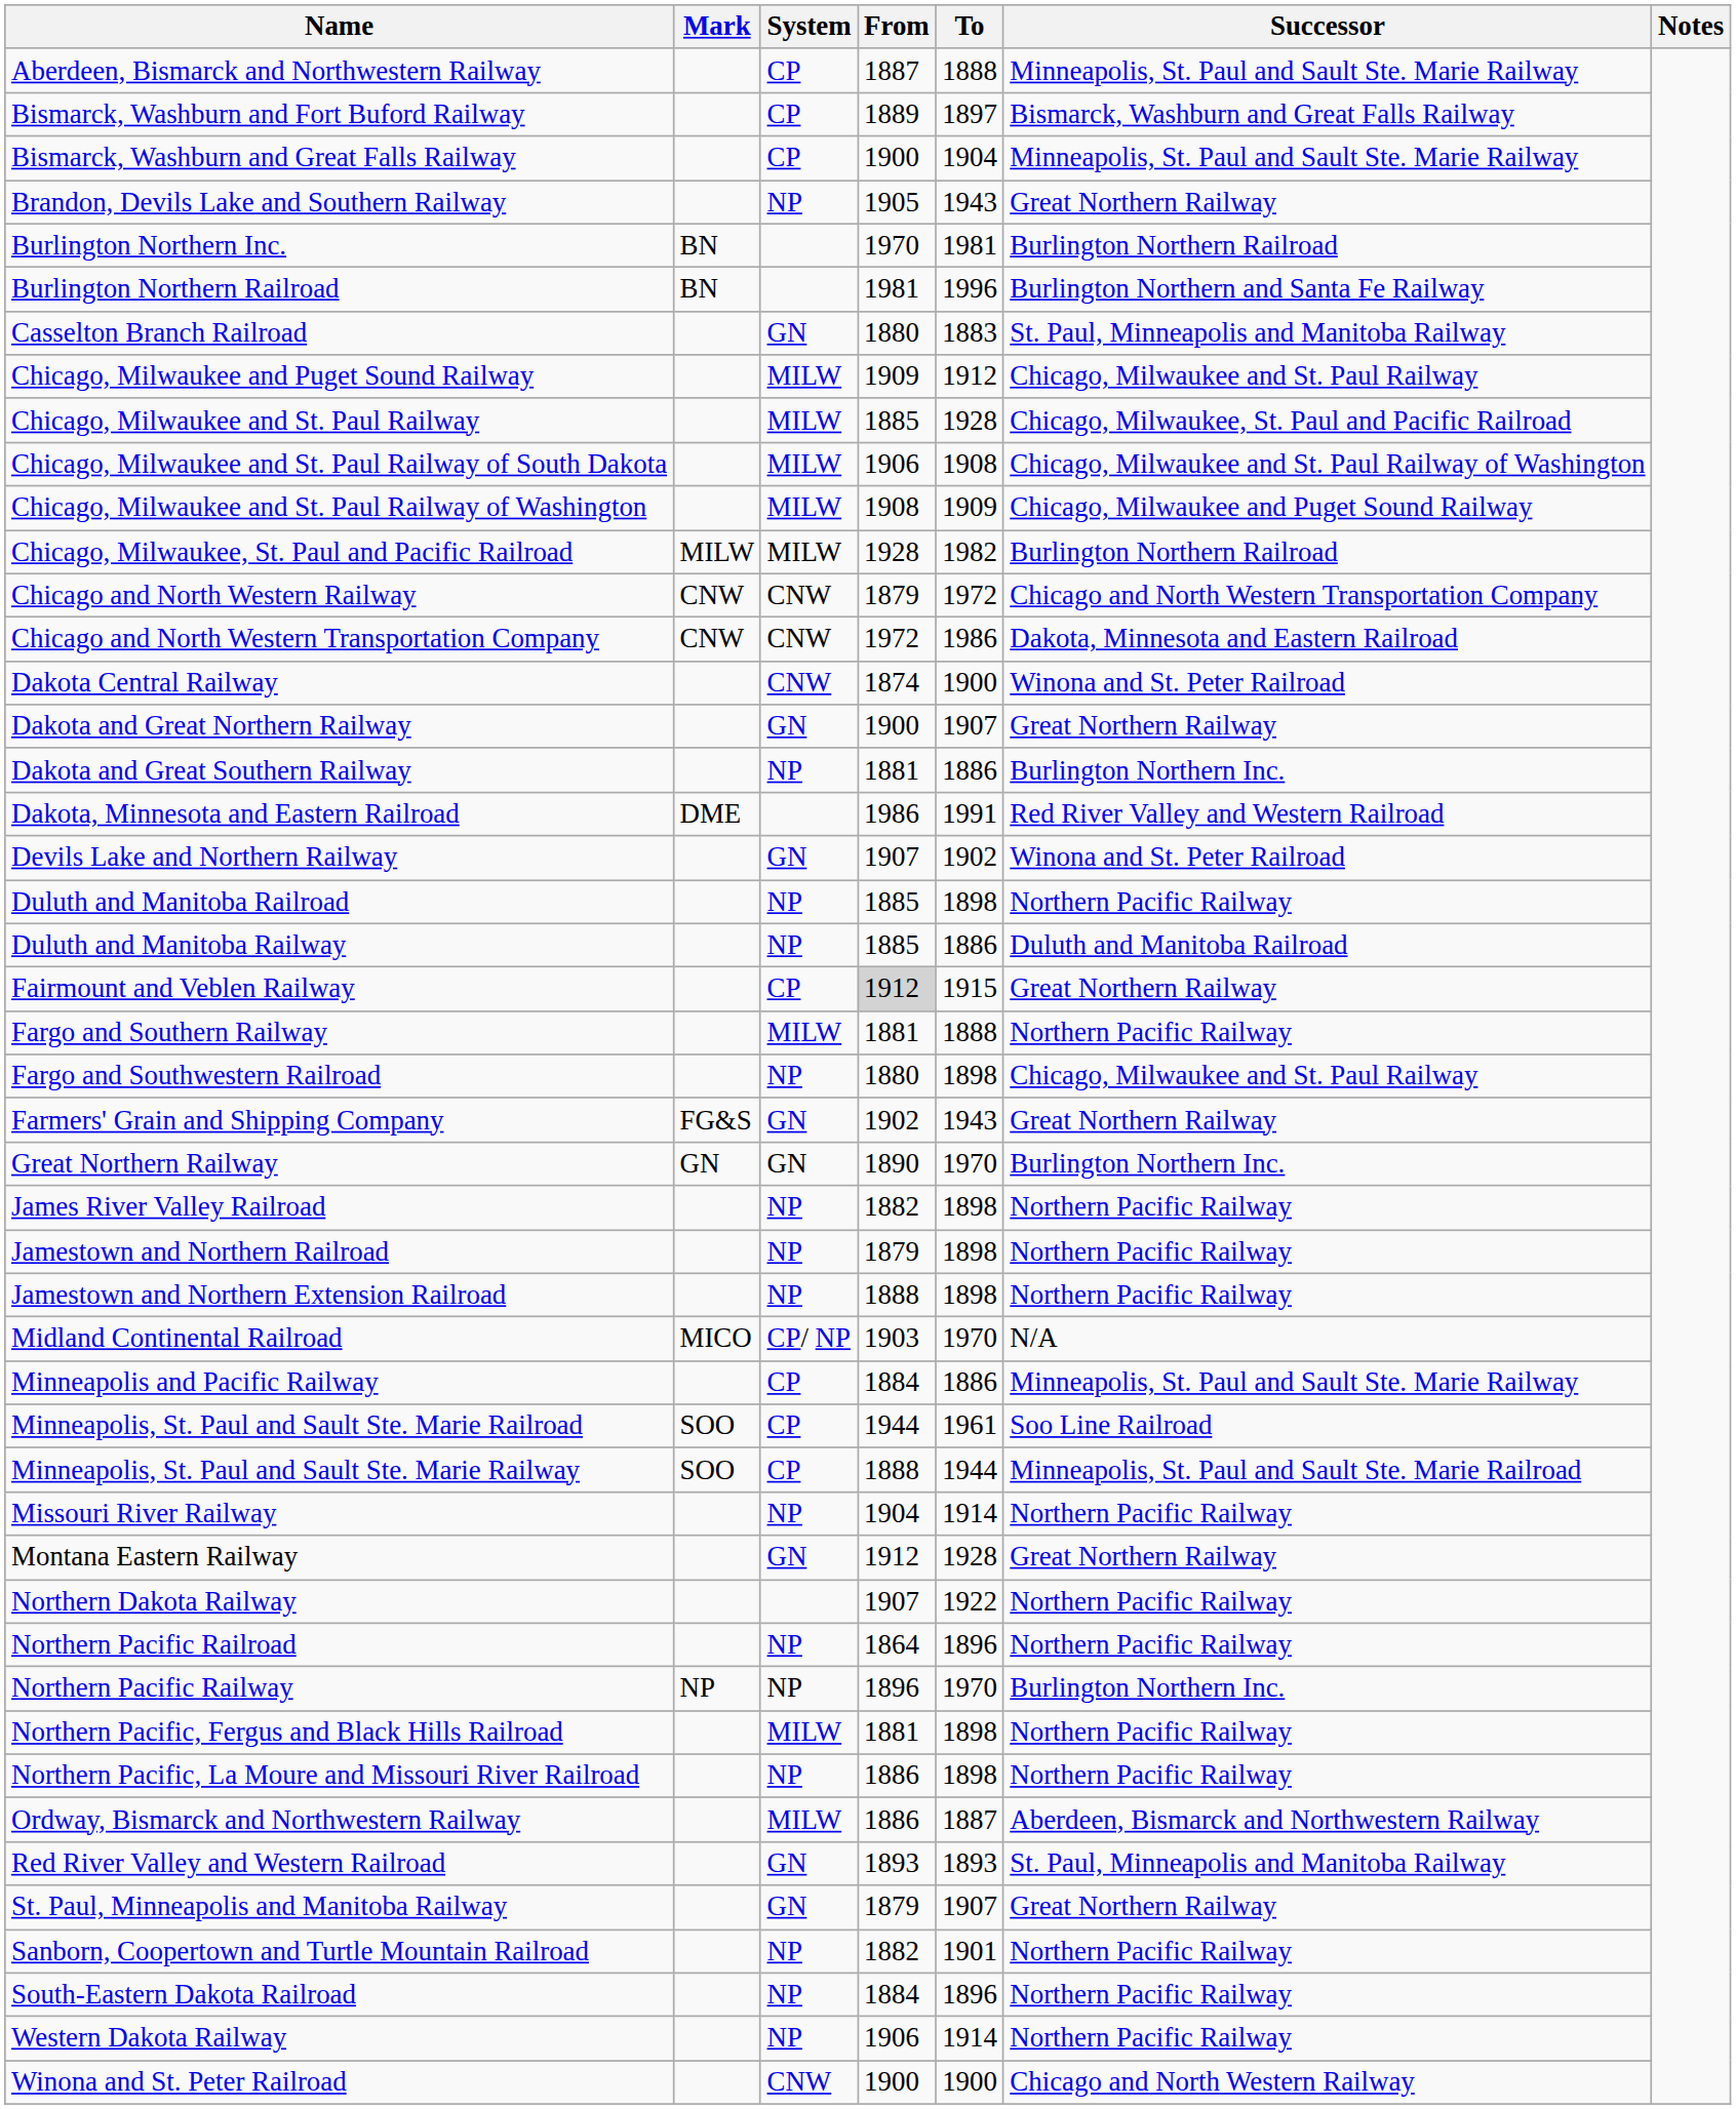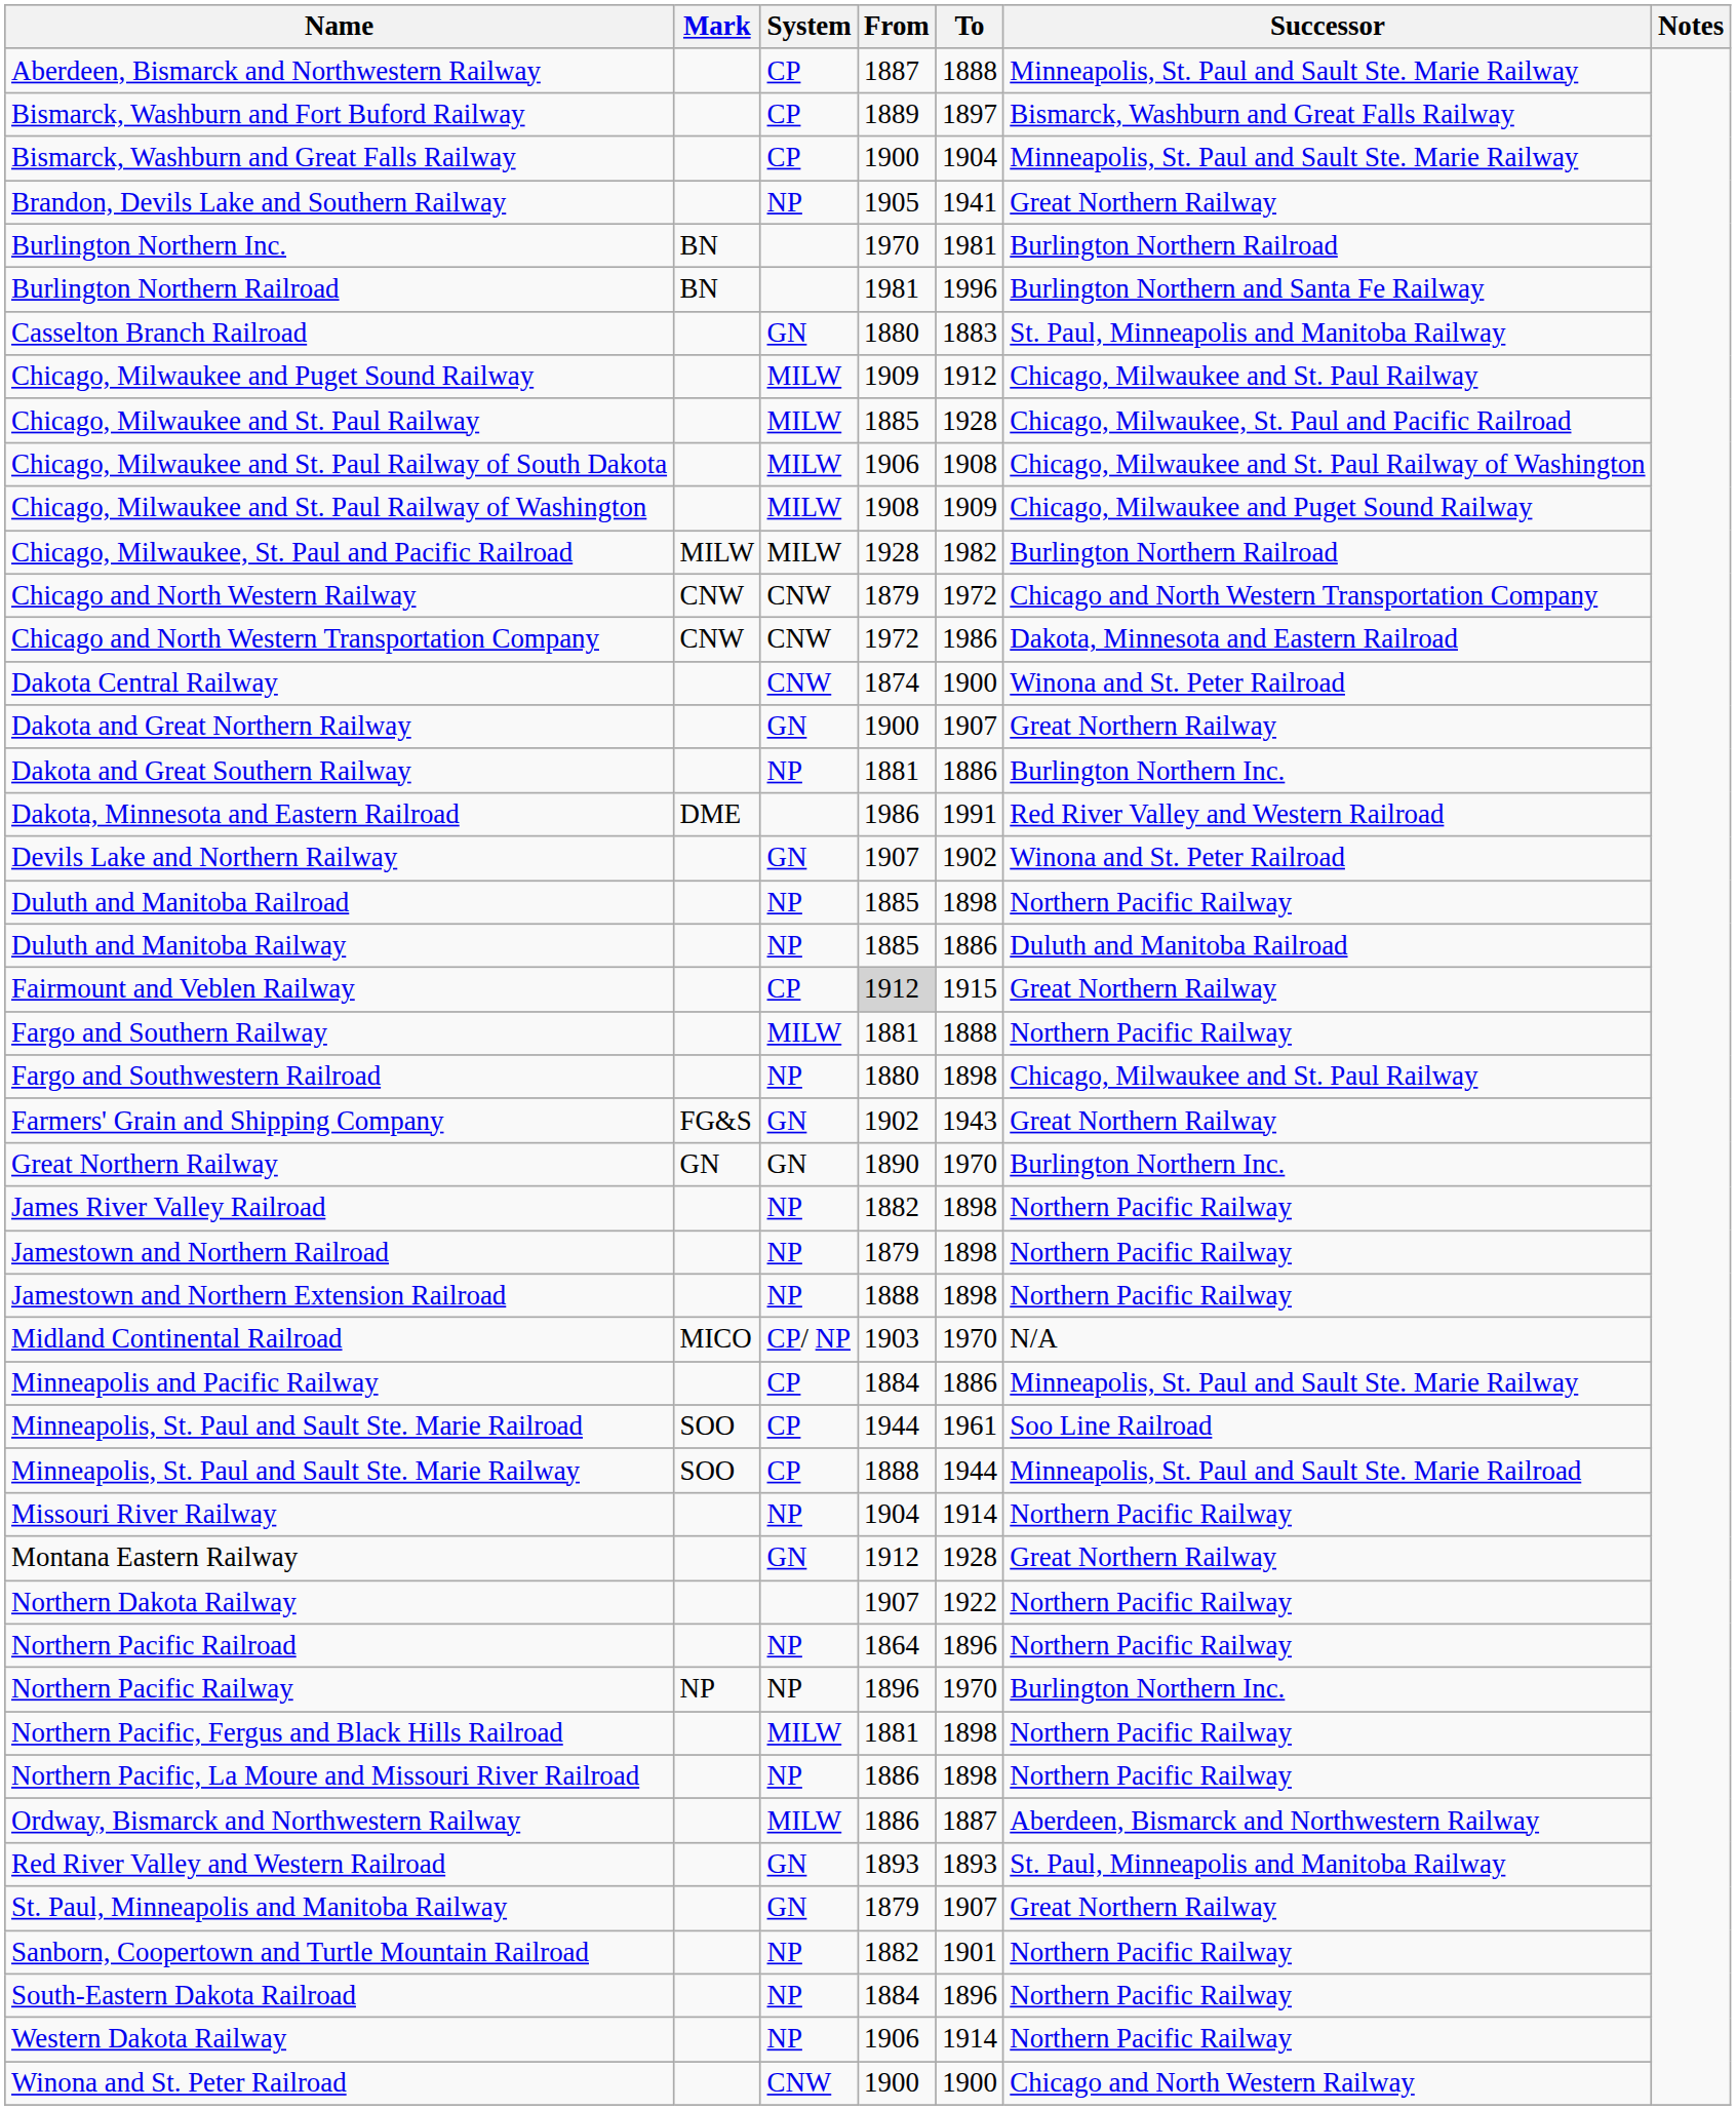 <table class="wikitable sortable">
 <tr>
 <th>Name</th>
 <th><a href='#'>Mark</a></th>
 <th>System</th>
 <th>From</th>
 <th>To</th>
 <th>Successor</th>
 <th>Notes</th>
 </tr>
 <tr>
 <td><a href='#'>Aberdeen, Bismarck and Northwestern Railway</a></td>
 <td></td>
 <td><a href='#'>CP</a></td>
 <td>1887</td>
 <td>1888</td>
 <td><a href='#'>Minneapolis, St. Paul and Sault Ste. Marie Railway</a></td>
 </tr>
 <tr>
 <td><a href='#'>Bismarck, Washburn and Fort Buford Railway</a></td>
 <td></td>
 <td><a href='#'>CP</a></td>
 <td>1889</td>
 <td>1897</td>
 <td><a href='#'>Bismarck, Washburn and Great Falls Railway</a></td>
 </tr>
 <tr>
 <td><a href='#'>Bismarck, Washburn and Great Falls Railway</a></td>
 <td></td>
 <td><a href='#'>CP</a></td>
 <td>1900</td>
 <td>1904</td>
 <td><a href='#'>Minneapolis, St. Paul and Sault Ste. Marie Railway</a></td>
 </tr>
 <tr>
 <td><a href='#'>Brandon, Devils Lake and Southern Railway</a></td>
 <td></td>
 <td><a href='#'>NP</a></td>
 <td>1905</td>
-<td>1943</td>
+<td>1941</td>
 <td><a href='#'>Great Northern Railway</a></td>
 </tr>
 <tr>
 <td><a href='#'>Burlington Northern Inc.</a></td>
 <td>BN</td>
 <td></td>
 <td>1970</td>
 <td>1981</td>
 <td><a href='#'>Burlington Northern Railroad</a></td>
 </tr>
 <tr>
 <td><a href='#'>Burlington Northern Railroad</a></td>
 <td>BN</td>
 <td></td>
 <td>1981</td>
 <td>1996</td>
 <td><a href='#'>Burlington Northern and Santa Fe Railway</a></td>
 </tr>
 <tr>
 <td><a href='#'>Casselton Branch Railroad</a></td>
 <td></td>
 <td><a href='#'>GN</a></td>
 <td>1880</td>
 <td>1883</td>
 <td><a href='#'>St. Paul, Minneapolis and Manitoba Railway</a></td>
 </tr>
 <tr>
 <td><a href='#'>Chicago, Milwaukee and Puget Sound Railway</a></td>
 <td></td>
 <td><a href='#'>MILW</a></td>
 <td>1909</td>
 <td>1912</td>
 <td><a href='#'>Chicago, Milwaukee and St. Paul Railway</a></td>
 </tr>
 <tr>
 <td><a href='#'>Chicago, Milwaukee and St. Paul Railway</a></td>
 <td></td>
 <td><a href='#'>MILW</a></td>
 <td>1885</td>
 <td>1928</td>
 <td><a href='#'>Chicago, Milwaukee, St. Paul and Pacific Railroad</a></td>
 </tr>
 <tr>
 <td><a href='#'>Chicago, Milwaukee and St. Paul Railway of South Dakota</a></td>
 <td></td>
 <td><a href='#'>MILW</a></td>
 <td>1906</td>
 <td>1908</td>
 <td><a href='#'>Chicago, Milwaukee and St. Paul Railway of Washington</a></td>
 </tr>
 <tr>
 <td><a href='#'>Chicago, Milwaukee and St. Paul Railway of Washington</a></td>
 <td></td>
 <td><a href='#'>MILW</a></td>
 <td>1908</td>
 <td>1909</td>
 <td><a href='#'>Chicago, Milwaukee and Puget Sound Railway</a></td>
 </tr>
 <tr>
 <td><a href='#'>Chicago, Milwaukee, St. Paul and Pacific Railroad</a></td>
 <td>MILW</td>
 <td>MILW</td>
 <td>1928</td>
 <td>1982</td>
 <td><a href='#'>Burlington Northern Railroad</a></td>
 </tr>
 <tr>
 <td><a href='#'>Chicago and North Western Railway</a></td>
 <td>CNW</td>
 <td>CNW</td>
 <td>1879</td>
 <td>1972</td>
 <td><a href='#'>Chicago and North Western Transportation Company</a></td>
 </tr>
 <tr>
 <td><a href='#'>Chicago and North Western Transportation Company</a></td>
 <td>CNW</td>
 <td>CNW</td>
 <td>1972</td>
 <td>1986</td>
 <td><a href='#'>Dakota, Minnesota and Eastern Railroad</a></td>
 </tr>
 <tr>
 <td><a href='#'>Dakota Central Railway</a></td>
 <td></td>
 <td><a href='#'>CNW</a></td>
 <td>1874</td>
 <td>1900</td>
 <td><a href='#'>Winona and St. Peter Railroad</a></td>
 </tr>
 <tr>
 <td><a href='#'>Dakota and Great Northern Railway</a></td>
 <td></td>
 <td><a href='#'>GN</a></td>
 <td>1900</td>
 <td>1907</td>
 <td><a href='#'>Great Northern Railway</a></td>
 </tr>
 <tr>
 <td><a href='#'>Dakota and Great Southern Railway</a></td>
 <td></td>
 <td><a href='#'>NP</a></td>
 <td>1881</td>
 <td>1886</td>
 <td><a href='#'>Burlington Northern Inc.</a></td>
 </tr>
 <tr>
 <td><a href='#'>Dakota, Minnesota and Eastern Railroad</a></td>
 <td>DME</td>
 <td></td>
 <td>1986</td>
 <td>1991</td>
 <td><a href='#'>Red River Valley and Western Railroad</a></td>
 </tr>
 <tr>
 <td><a href='#'>Devils Lake and Northern Railway</a></td>
 <td></td>
 <td><a href='#'>GN</a></td>
 <td>1907</td>
 <td>1902</td>
 <td><a href='#'>Winona and St. Peter Railroad</a></td>
 </tr>
 <tr>
 <td><a href='#'>Duluth and Manitoba Railroad</a></td>
 <td></td>
 <td><a href='#'>NP</a></td>
 <td>1885</td>
 <td>1898</td>
 <td><a href='#'>Northern Pacific Railway</a></td>
 </tr>
 <tr>
 <td><a href='#'>Duluth and Manitoba Railway</a></td>
 <td></td>
 <td><a href='#'>NP</a></td>
 <td>1885</td>
 <td>1886</td>
 <td><a href='#'>Duluth and Manitoba Railroad</a></td>
 </tr>
 <tr>
 <td><a href='#'>Fairmount and Veblen Railway</a></td>
 <td></td>
 <td><a href='#'>CP</a></td>
 <td style="background: lightgrey;">1912</td>
 <td>1915</td>
 <td><a href='#'>Great Northern Railway</a></td>
 </tr>
 <tr>
 <td><a href='#'>Fargo and Southern Railway</a></td>
 <td></td>
 <td><a href='#'>MILW</a></td>
 <td>1881</td>
 <td>1888</td>
 <td><a href='#'>Northern Pacific Railway</a></td>
 </tr>
 <tr>
 <td><a href='#'>Fargo and Southwestern Railroad</a></td>
 <td></td>
 <td><a href='#'>NP</a></td>
 <td>1880</td>
 <td>1898</td>
 <td><a href='#'>Chicago, Milwaukee and St. Paul Railway</a></td>
 </tr>
 <tr>
 <td><a href='#'>Farmers' Grain and Shipping Company</a></td>
 <td>FG&S</td>
 <td><a href='#'>GN</a></td>
 <td>1902</td>
 <td>1943</td>
 <td><a href='#'>Great Northern Railway</a></td>
 </tr>
 <tr>
 <td><a href='#'>Great Northern Railway</a></td>
 <td>GN</td>
 <td>GN</td>
 <td>1890</td>
 <td>1970</td>
 <td><a href='#'>Burlington Northern Inc.</a></td>
 </tr>
 <tr>
 <td><a href='#'>James River Valley Railroad</a></td>
 <td></td>
 <td><a href='#'>NP</a></td>
 <td>1882</td>
 <td>1898</td>
 <td><a href='#'>Northern Pacific Railway</a></td>
 </tr>
 <tr>
 <td><a href='#'>Jamestown and Northern Railroad</a></td>
 <td></td>
 <td><a href='#'>NP</a></td>
 <td>1879</td>
 <td>1898</td>
 <td><a href='#'>Northern Pacific Railway</a></td>
 </tr>
 <tr>
 <td><a href='#'>Jamestown and Northern Extension Railroad</a></td>
 <td></td>
 <td><a href='#'>NP</a></td>
 <td>1888</td>
 <td>1898</td>
 <td><a href='#'>Northern Pacific Railway</a></td>
 </tr>
 <tr>
 <td><a href='#'>Midland Continental Railroad</a></td>
 <td>MICO</td>
 <td><a href='#'>CP</a>/ <a href='#'>NP</a></td>
 <td>1903</td>
 <td>1970</td>
 <td>N/A</td>
 </tr>
 <tr>
 <td><a href='#'>Minneapolis and Pacific Railway</a></td>
 <td></td>
 <td><a href='#'>CP</a></td>
 <td>1884</td>
 <td>1886</td>
 <td><a href='#'>Minneapolis, St. Paul and Sault Ste. Marie Railway</a></td>
 </tr>
 <tr>
 <td><a href='#'>Minneapolis, St. Paul and Sault Ste. Marie Railroad</a></td>
 <td>SOO</td>
 <td><a href='#'>CP</a></td>
 <td>1944</td>
 <td>1961</td>
 <td><a href='#'>Soo Line Railroad</a></td>
 </tr>
 <tr>
 <td><a href='#'>Minneapolis, St. Paul and Sault Ste. Marie Railway</a></td>
 <td>SOO</td>
 <td><a href='#'>CP</a></td>
 <td>1888</td>
 <td>1944</td>
 <td><a href='#'>Minneapolis, St. Paul and Sault Ste. Marie Railroad</a></td>
 </tr>
 <tr>
 <td><a href='#'>Missouri River Railway</a></td>
 <td></td>
 <td><a href='#'>NP</a></td>
 <td>1904</td>
 <td>1914</td>
 <td><a href='#'>Northern Pacific Railway</a></td>
 </tr>
 <tr>
 <td>Montana Eastern Railway</td>
 <td></td>
 <td><a href='#'>GN</a></td>
 <td>1912</td>
 <td>1928</td>
 <td><a href='#'>Great Northern Railway</a></td>
 </tr>
 <tr>
 <td><a href='#'>Northern Dakota Railway</a></td>
 <td></td>
 <td></td>
 <td>1907</td>
 <td>1922</td>
 <td><a href='#'>Northern Pacific Railway</a></td>
 </tr>
 <tr>
 <td><a href='#'>Northern Pacific Railroad</a></td>
 <td></td>
 <td><a href='#'>NP</a></td>
 <td>1864</td>
 <td>1896</td>
 <td><a href='#'>Northern Pacific Railway</a></td>
 </tr>
 <tr>
 <td><a href='#'>Northern Pacific Railway</a></td>
 <td>NP</td>
 <td>NP</td>
 <td>1896</td>
 <td>1970</td>
 <td><a href='#'>Burlington Northern Inc.</a></td>
 </tr>
 <tr>
 <td><a href='#'>Northern Pacific, Fergus and Black Hills Railroad</a></td>
 <td></td>
 <td><a href='#'>MILW</a></td>
 <td>1881</td>
 <td>1898</td>
 <td><a href='#'>Northern Pacific Railway</a></td>
 </tr>
 <tr>
 <td><a href='#'>Northern Pacific, La Moure and Missouri River Railroad</a></td>
 <td></td>
 <td><a href='#'>NP</a></td>
 <td>1886</td>
 <td>1898</td>
 <td><a href='#'>Northern Pacific Railway</a></td>
 </tr>
 <tr>
 <td><a href='#'>Ordway, Bismarck and Northwestern Railway</a></td>
 <td></td>
 <td><a href='#'>MILW</a></td>
 <td>1886</td>
 <td>1887</td>
 <td><a href='#'>Aberdeen, Bismarck and Northwestern Railway</a></td>
 </tr>
 <tr>
 <td><a href='#'>Red River Valley and Western Railroad</a></td>
 <td></td>
 <td><a href='#'>GN</a></td>
 <td>1893</td>
 <td>1893</td>
 <td><a href='#'>St. Paul, Minneapolis and Manitoba Railway</a></td>
 </tr>
 <tr>
 <td><a href='#'>St. Paul, Minneapolis and Manitoba Railway</a></td>
 <td></td>
 <td><a href='#'>GN</a></td>
 <td>1879</td>
 <td>1907</td>
 <td><a href='#'>Great Northern Railway</a></td>
 </tr>
 <tr>
 <td><a href='#'>Sanborn, Coopertown and Turtle Mountain Railroad</a></td>
 <td></td>
 <td><a href='#'>NP</a></td>
 <td>1882</td>
 <td>1901</td>
 <td><a href='#'>Northern Pacific Railway</a></td>
 </tr>
 <tr>
 <td><a href='#'>South-Eastern Dakota Railroad</a></td>
 <td></td>
 <td><a href='#'>NP</a></td>
 <td>1884</td>
 <td>1896</td>
 <td><a href='#'>Northern Pacific Railway</a></td>
 </tr>
 <tr>
 <td><a href='#'>Western Dakota Railway</a></td>
 <td></td>
 <td><a href='#'>NP</a></td>
 <td>1906</td>
 <td>1914</td>
 <td><a href='#'>Northern Pacific Railway</a></td>
 </tr>
 <tr>
 <td><a href='#'>Winona and St. Peter Railroad</a></td>
 <td></td>
 <td><a href='#'>CNW</a></td>
 <td>1900</td>
 <td>1900</td>
 <td><a href='#'>Chicago and North Western Railway</a></td>
 </tr>
 </table>
